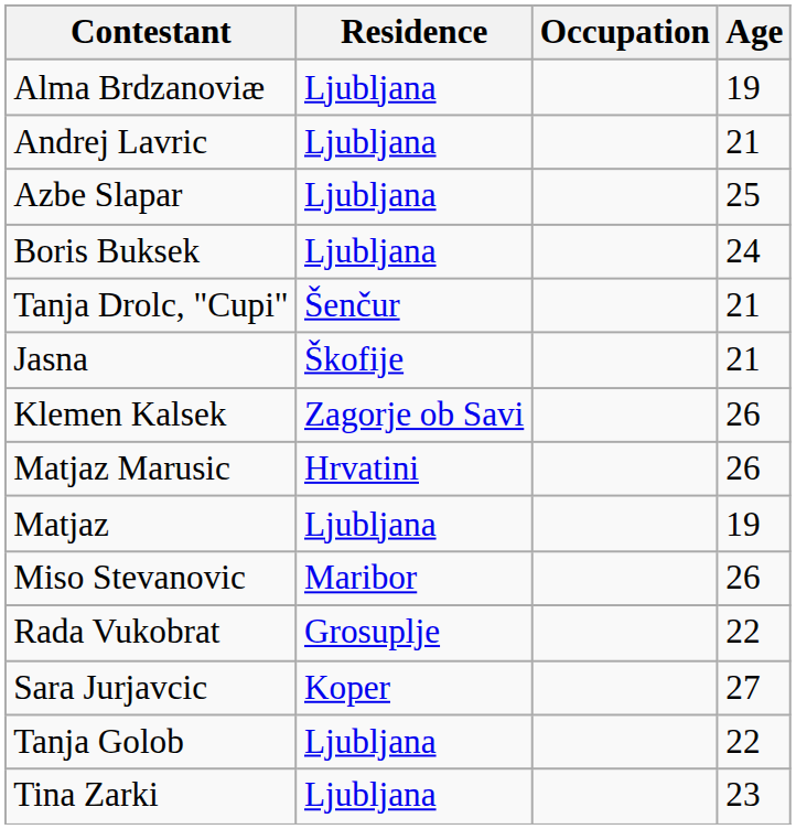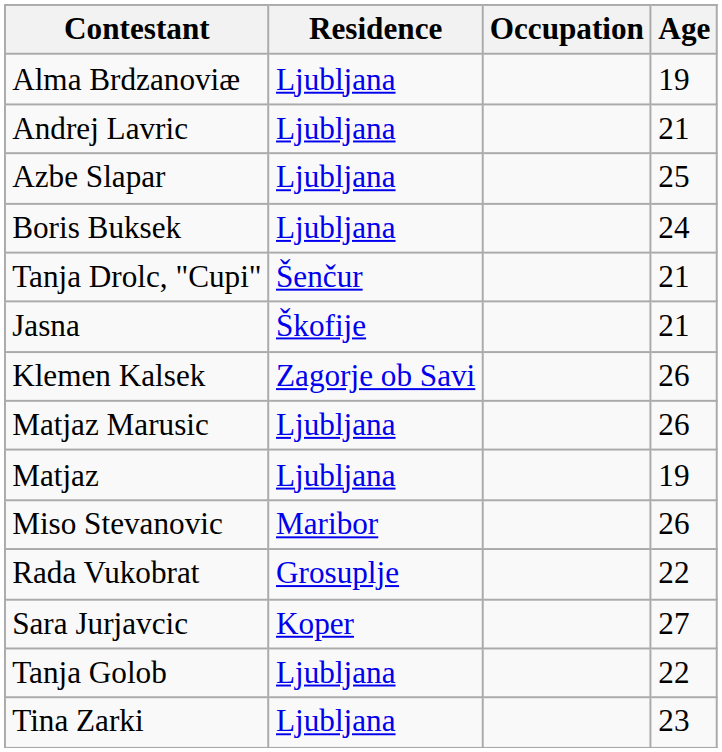 <table class=wikitable>
 <tr>
 <th>Contestant</th>
 <th>Residence</th>
 <th>Occupation</th>
 <th>Age</th>
 </tr>
 <tr>
 <td>Alma Brdzanoviæ</td>
 <td><a href='#'>Ljubljana</a></td>
 <td></td>
 <td>19</td>
 </tr>
 <tr>
 <td>Andrej Lavric</td>
 <td><a href='#'>Ljubljana</a></td>
 <td></td>
 <td>21</td>
 </tr>
 <tr>
 <td>Azbe Slapar</td>
 <td><a href='#'>Ljubljana</a></td>
 <td></td>
 <td>25</td>
 </tr>
 <tr>
 <td>Boris Buksek</td>
 <td><a href='#'>Ljubljana</a></td>
 <td></td>
 <td>24</td>
 </tr>
 <tr>
 <td>Tanja Drolc, "Cupi"</td>
 <td><a href='#'>Šenčur</a></td>
 <td></td>
 <td>21</td>
 </tr>
 <tr>
 <td>Jasna</td>
 <td><a href='#'>Škofije</a></td>
 <td></td>
 <td>21</td>
 </tr>
 <tr>
 <td>Klemen Kalsek</td>
 <td><a href='#'>Zagorje ob Savi</a></td>
 <td></td>
 <td>26</td>
 </tr>
 <tr>
 <td>Matjaz Marusic</td>
-<td><a href='#'>Hrvatini</a></td>
+<td><a href='#'>Ljubljana</a></td>
 <td></td>
 <td>26</td>
 </tr>
 <tr>
 <td>Matjaz</td>
 <td><a href='#'>Ljubljana</a></td>
 <td></td>
 <td>19</td>
 </tr>
 <tr>
 <td>Miso Stevanovic</td>
 <td><a href='#'>Maribor</a></td>
 <td></td>
 <td>26</td>
 </tr>
 <tr>
 <td>Rada Vukobrat</td>
 <td><a href='#'>Grosuplje</a></td>
 <td></td>
 <td>22</td>
 </tr>
 <tr>
 <td>Sara Jurjavcic</td>
 <td><a href='#'>Koper</a></td>
 <td></td>
 <td>27</td>
 </tr>
 <tr>
 <td>Tanja Golob</td>
 <td><a href='#'>Ljubljana</a></td>
 <td></td>
 <td>22</td>
 </tr>
 <tr>
 <td>Tina Zarki</td>
 <td><a href='#'>Ljubljana</a></td>
 <td></td>
 <td>23</td>
 </tr>
 <tr>
 </tr>
 </table>
